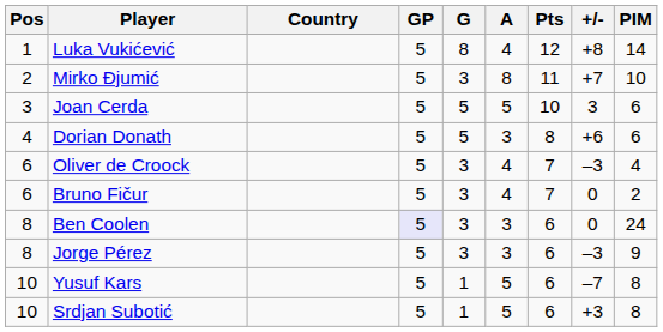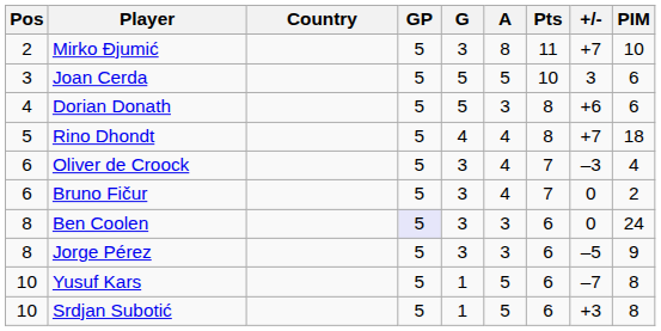 <table class="wikitable sortable" style="text-align: center;">
 <tr>
 <th width=30>Pos</th>
 <th width=165>Player</th>
 <th width=125>Country</th>
 <th width=30>GP</th>
 <th width=30>G</th>
 <th width=30>A</th>
 <th width=30>Pts</th>
 <th width=30>+/-</th>
 <th width=30>PIM</th>
-</tr>
-<tr>
-<td>1</td>
-<td align=left><a href='#'>Luka Vukićević</a></td>
-<td align=left></td>
-<td>5</td>
-<td>8</td>
-<td>4</td>
-<td>12</td>
-<td>+8</td>
-<td>14</td>
 </tr>
 <tr>
 <td>2</td>
 <td align=left><a href='#'>Mirko Đjumić</a></td>
 <td align=left></td>
 <td>5</td>
 <td>3</td>
 <td>8</td>
 <td>11</td>
 <td>+7</td>
 <td>10</td>
 </tr>
 <tr>
 <td>3</td>
 <td align=left><a href='#'>Joan Cerda</a></td>
 <td align=left></td>
 <td>5</td>
 <td>5</td>
 <td>5</td>
 <td>10</td>
 <td>3</td>
 <td>6</td>
 </tr>
 <tr>
 <td>4</td>
 <td align=left><a href='#'>Dorian Donath</a></td>
 <td align=left></td>
 <td>5</td>
 <td>5</td>
 <td>3</td>
 <td>8</td>
 <td>+6</td>
 <td>6</td>
+</tr>
+<tr>
+<td>5</td>
+<td align=left><a href='#'>Rino Dhondt</a></td>
+<td align=left></td>
+<td>5</td>
+<td>4</td>
+<td>4</td>
+<td>8</td>
+<td>+7</td>
+<td>18</td>
 </tr>
 <tr>
 <td>6</td>
 <td align=left><a href='#'>Oliver de Croock</a></td>
 <td align=left></td>
 <td>5</td>
 <td>3</td>
 <td>4</td>
 <td>7</td>
 <td>–3</td>
 <td>4</td>
 </tr>
 <tr>
 <td>6</td>
 <td align=left><a href='#'>Bruno Fičur</a></td>
 <td align=left></td>
 <td>5</td>
 <td>3</td>
 <td>4</td>
 <td>7</td>
 <td>0</td>
 <td>2</td>
 </tr>
 <tr>
 <td>8</td>
 <td align=left><a href='#'>Ben Coolen</a></td>
 <td align=left></td>
 <td style="background: lavender;">5</td>
 <td>3</td>
 <td>3</td>
 <td>6</td>
 <td>0</td>
 <td>24</td>
 </tr>
 <tr>
 <td>8</td>
 <td align=left><a href='#'>Jorge Pérez</a></td>
 <td align=left></td>
 <td>5</td>
 <td>3</td>
 <td>3</td>
 <td>6</td>
-<td>–3</td>
+<td>–5</td>
 <td>9</td>
 </tr>
 <tr>
 <td>10</td>
 <td align=left><a href='#'>Yusuf Kars</a></td>
 <td align=left></td>
 <td>5</td>
 <td>1</td>
 <td>5</td>
 <td>6</td>
 <td>–7</td>
 <td>8</td>
 </tr>
 <tr>
 <td>10</td>
 <td align=left><a href='#'>Srdjan Subotić</a></td>
 <td align=left></td>
 <td>5</td>
 <td>1</td>
 <td>5</td>
 <td>6</td>
 <td>+3</td>
 <td>8</td>
 </tr>
 </table>
